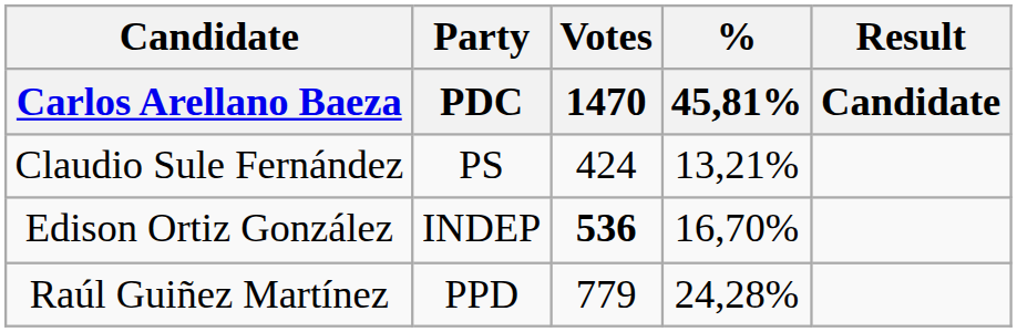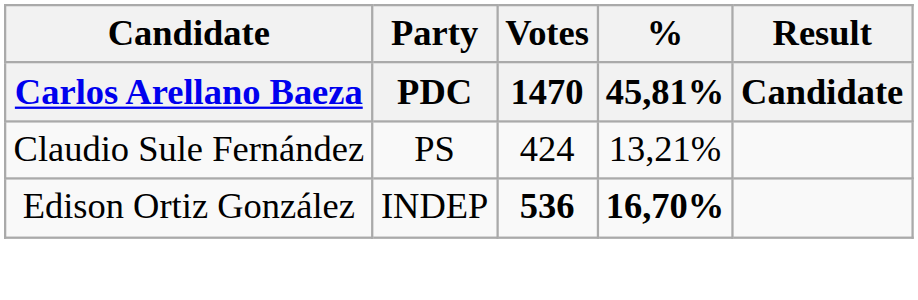 <table class="wikitable" style="text-align:center;">
 <tr>
 <th>Candidate</th>
 <th>Party</th>
 <th>Votes</th>
 <th>%</th>
 <th>Result</th>
 </tr>
 <tr>
 <th><a href='#'>Carlos Arellano Baeza</a></th>
 <th>PDC</th>
 <th>1470</th>
 <th>45,81%</th>
 <th>Candidate</th>
 </tr>
 <tr>
 <td>Claudio Sule Fernández</td>
 <td>PS</td>
 <td>424</td>
 <td>13,21%</td>
 <td></td>
 </tr>
 <tr>
 <td>Edison Ortiz González</td>
 <td>INDEP</td>
 <td><strong>536</strong></td>
-<td>16,70%</td>
-<td></td>
-</tr>
-<tr>
-<td>Raúl Guiñez Martínez</td>
-<td>PPD</td>
-<td>779</td>
-<td>24,28%</td>
+<td><strong>16,70%</strong></td>
 <td></td>
 </tr>
 </table>
